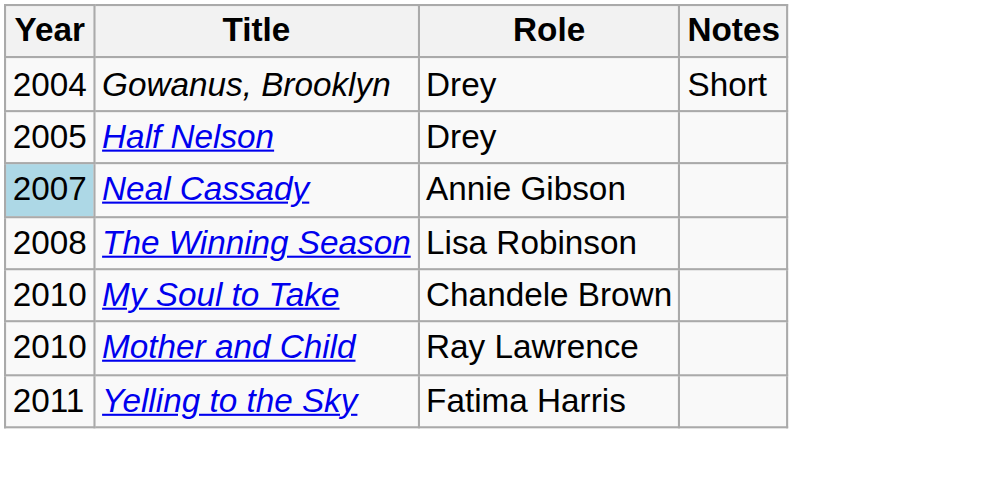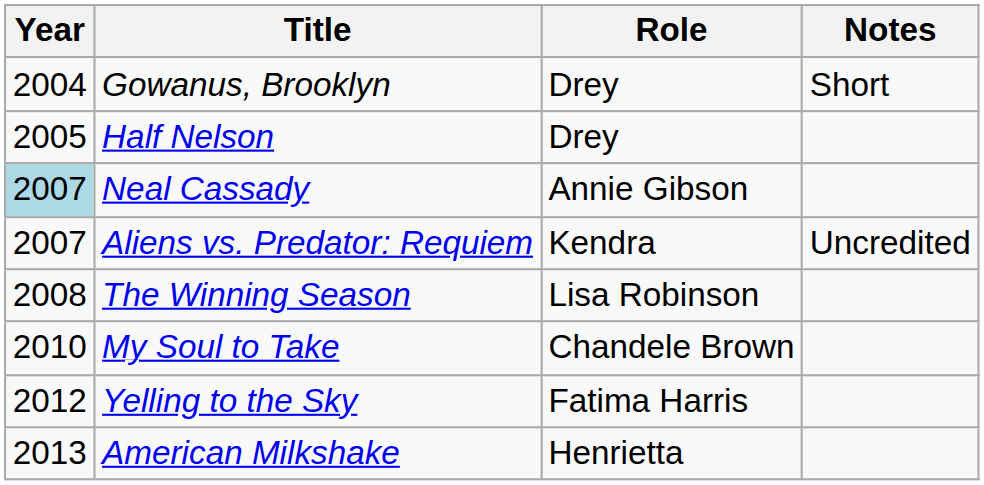 <table class="wikitable sortable">
 <tr>
 <th>Year</th>
 <th>Title</th>
 <th>Role</th>
 <th class="unsortable">Notes</th>
 </tr>
 <tr>
 <td>2004</td>
 <td><em>Gowanus, Brooklyn</em></td>
 <td>Drey</td>
 <td>Short</td>
 </tr>
 <tr>
 <td>2005</td>
 <td><em><a href='#'>Half Nelson</a></em></td>
 <td>Drey</td>
 <td></td>
 </tr>
 <tr>
 <td style="background: lightblue;">2007</td>
 <td><em><a href='#'>Neal Cassady</a></em></td>
 <td>Annie Gibson</td>
 <td></td>
 </tr>
 <tr>
+<td>2007</td>
+<td><em><a href='#'>Aliens vs. Predator: Requiem</a></em></td>
+<td>Kendra</td>
+<td>Uncredited</td>
+</tr>
+<tr>
 <td>2008</td>
 <td><em><a href='#'>The Winning Season</a></em></td>
 <td>Lisa Robinson</td>
 <td></td>
 </tr>
 <tr>
 <td>2010</td>
 <td><em><a href='#'>My Soul to Take</a></em></td>
 <td>Chandele Brown</td>
 <td></td>
 </tr>
 <tr>
-<td>2010</td>
-<td><em><a href='#'>Mother and Child</a></em></td>
-<td>Ray Lawrence</td>
-<td></td>
-</tr>
-<tr>
-<td>2011</td>
+<td>2012</td>
 <td><em><a href='#'>Yelling to the Sky</a></em></td>
 <td>Fatima Harris</td>
 <td></td>
 </tr>
+<tr>
+<td>2013</td>
+<td><em><a href='#'>American Milkshake</a></em></td>
+<td>Henrietta</td>
+<td></td>
+</tr>
 </table>
